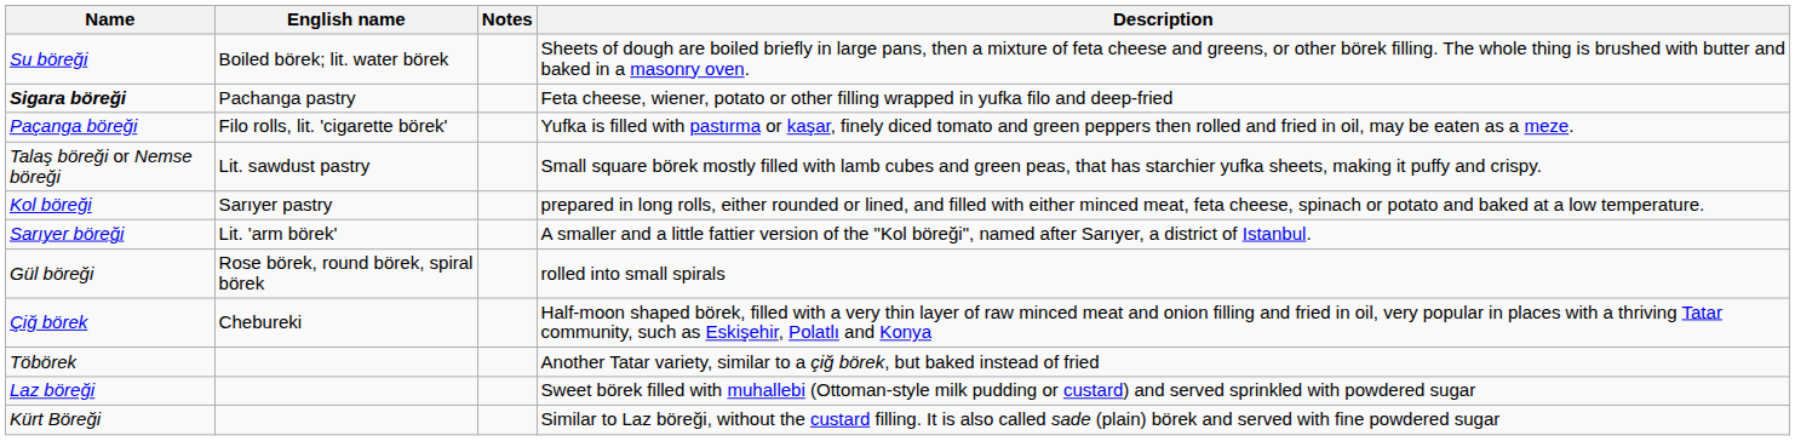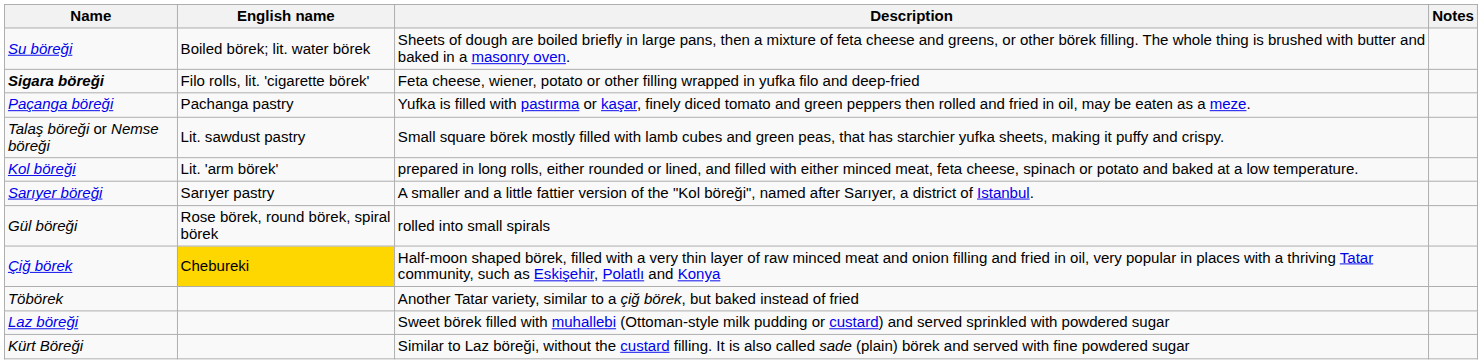 <table class="wikitable sortable">
 <tr>
 <th>Name</th>
 <th>English name</th>
+<th>Description</th>
 <th>Notes</th>
-<th>Description</th>
 </tr>
 <tr>
 <td><em><a href='#'>Su böreği</a></em></td>
 <td>Boiled börek; lit. water börek</td>
+<td>Sheets of dough are boiled briefly in large pans, then a mixture of feta cheese and greens, or other börek filling. The whole thing is brushed with butter and baked in a <a href='#'>masonry oven</a>.</td>
 <td></td>
-<td>Sheets of dough are boiled briefly in large pans, then a mixture of feta cheese and greens, or other börek filling. The whole thing is brushed with butter and baked in a <a href='#'>masonry oven</a>.</td>
 </tr>
 <tr>
 <td><strong><em>Sigara böreği</em></strong></td>
-<td>Pachanga pastry</td>
+<td>Filo rolls, lit. 'cigarette börek'</td>
+<td>Feta cheese, wiener, potato or other filling wrapped in yufka filo and deep-fried</td>
 <td></td>
-<td>Feta cheese, wiener, potato or other filling wrapped in yufka filo and deep-fried</td>
 </tr>
 <tr>
 <td><em><a href='#'>Paçanga böreği</a></em></td>
-<td>Filo rolls, lit. 'cigarette börek'</td>
+<td>Pachanga pastry</td>
+<td>Yufka is filled with <a href='#'>pastırma</a> or <a href='#'>kaşar</a>, finely diced tomato and green peppers then rolled and fried in oil, may be eaten as a <a href='#'>meze</a>.</td>
 <td></td>
-<td>Yufka is filled with <a href='#'>pastırma</a> or <a href='#'>kaşar</a>, finely diced tomato and green peppers then rolled and fried in oil, may be eaten as a <a href='#'>meze</a>.</td>
 </tr>
 <tr>
 <td><em>Talaş böreği</em> or <em>Nemse böreği</em></td>
 <td>Lit. sawdust pastry</td>
+<td>Small square börek mostly filled with lamb cubes and green peas, that has starchier yufka sheets, making it puffy and crispy.</td>
 <td></td>
-<td>Small square börek mostly filled with lamb cubes and green peas, that has starchier yufka sheets, making it puffy and crispy.</td>
 </tr>
 <tr>
 <td><em><a href='#'>Kol böreği</a></em></td>
-<td>Sarıyer pastry</td>
+<td>Lit. 'arm börek'</td>
+<td>prepared in long rolls, either rounded or lined, and filled with either minced meat, feta cheese, spinach or potato and baked at a low temperature.</td>
 <td></td>
-<td>prepared in long rolls, either rounded or lined, and filled with either minced meat, feta cheese, spinach or potato and baked at a low temperature.</td>
 </tr>
 <tr>
 <td><em><a href='#'>Sarıyer böreği</a></em></td>
-<td>Lit. 'arm börek'</td>
+<td>Sarıyer pastry</td>
+<td>A smaller and a little fattier version of the "Kol böreği", named after Sarıyer, a district of <a href='#'>Istanbul</a>.</td>
 <td></td>
-<td>A smaller and a little fattier version of the "Kol böreği", named after Sarıyer, a district of <a href='#'>Istanbul</a>.</td>
 </tr>
 <tr>
 <td><em>Gül böreği</em></td>
 <td>Rose börek, round börek, spiral börek</td>
+<td>rolled into small spirals</td>
 <td></td>
-<td>rolled into small spirals</td>
 </tr>
 <tr>
 <td><em><a href='#'>Çiğ börek</a></em></td>
-<td>Chebureki</td>
+<td style="background: gold;">Chebureki</td>
+<td>Half-moon shaped börek, filled with a very thin layer of raw minced meat and onion filling and fried in oil, very popular in places with a thriving <a href='#'>Tatar</a> community, such as <a href='#'>Eskişehir</a>, <a href='#'>Polatlı</a> and <a href='#'>Konya</a></td>
 <td></td>
-<td>Half-moon shaped börek, filled with a very thin layer of raw minced meat and onion filling and fried in oil, very popular in places with a thriving <a href='#'>Tatar</a> community, such as <a href='#'>Eskişehir</a>, <a href='#'>Polatlı</a> and <a href='#'>Konya</a></td>
 </tr>
 <tr>
 <td><em>Töbörek</em></td>
 <td></td>
+<td>Another Tatar variety, similar to a <em>çiğ börek</em>, but baked instead of fried</td>
 <td></td>
-<td>Another Tatar variety, similar to a <em>çiğ börek</em>, but baked instead of fried</td>
 </tr>
 <tr>
 <td><em><a href='#'>Laz böreği</a></em></td>
 <td></td>
+<td>Sweet börek filled with <a href='#'>muhallebi</a> (Ottoman-style milk pudding or <a href='#'>custard</a>) and served sprinkled with powdered sugar</td>
 <td></td>
-<td>Sweet börek filled with <a href='#'>muhallebi</a> (Ottoman-style milk pudding or <a href='#'>custard</a>) and served sprinkled with powdered sugar</td>
 </tr>
 <tr>
 <td><em>Kürt Böreği</em></td>
 <td></td>
+<td>Similar to Laz böreği, without the <a href='#'>custard</a> filling. It is also called <em>sade</em> (plain) börek and served with fine powdered sugar</td>
 <td></td>
-<td>Similar to Laz böreği, without the <a href='#'>custard</a> filling. It is also called <em>sade</em> (plain) börek and served with fine powdered sugar</td>
 </tr>
 </table>
